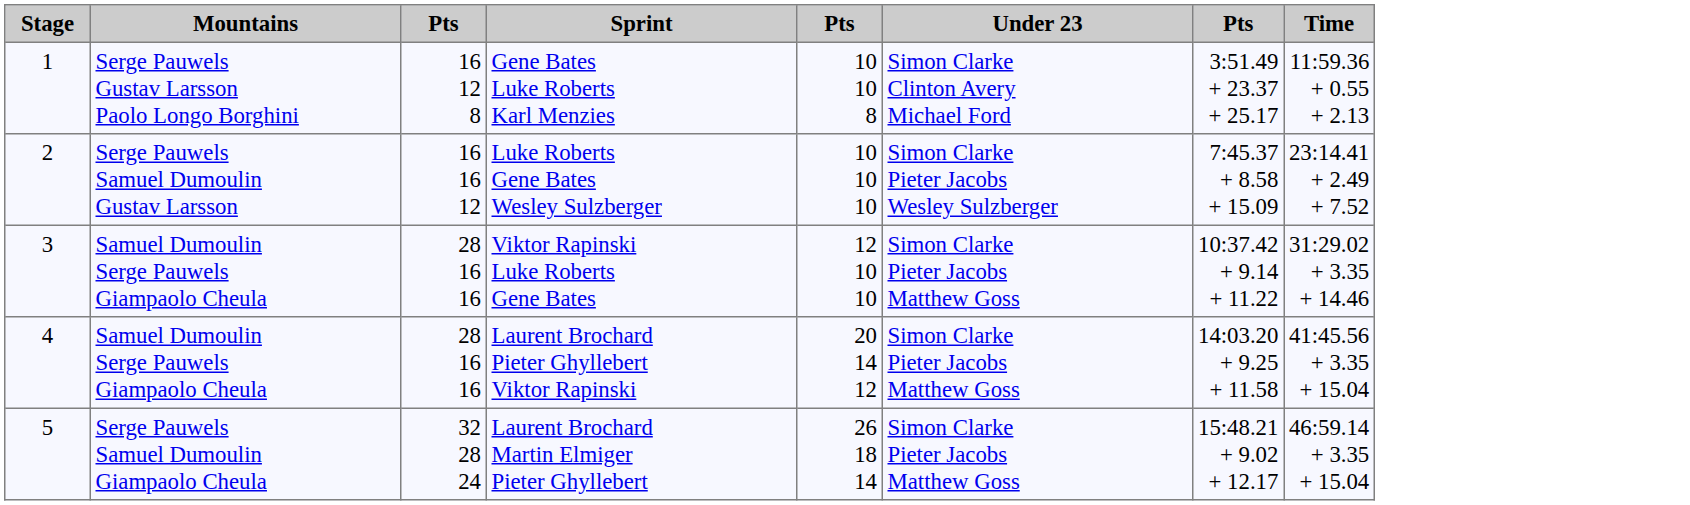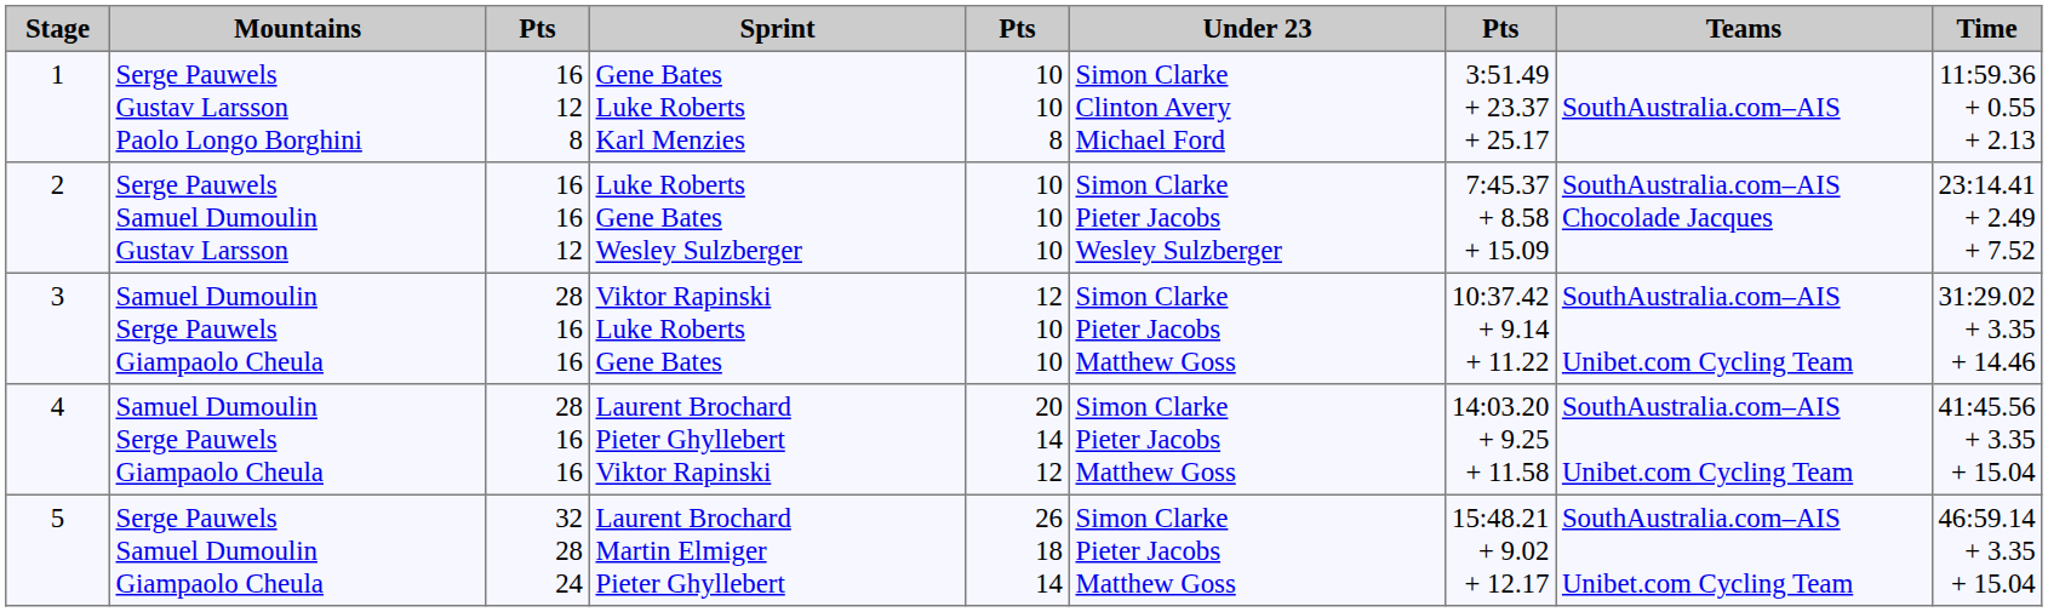 <table bgcolor="#f7f8ff" cellpadding="3" cellspacing="0" border="1" style="font-size: 95%; border: gray solid 1px; border-collapse: collapse;">
 <tr bgcolor="#CCCCCC">
 <td align="center" width="50"><strong>Stage</strong></td>
 <td align="center" width="200"><strong>Mountains</strong></td>
 <td align="center" width="50"><strong>Pts</strong></td>
 <td align="center" width="200"><strong>Sprint</strong></td>
 <td align="center" width="50"><strong>Pts</strong></td>
 <td align="center" width="200"><strong>Under 23</strong></td>
 <td align="center" width="50"><strong>Pts</strong></td>
+<td align="center" width="200"><strong>Teams</strong></td>
 <td align="center" width="50"><strong>Time</strong></td>
 </tr>
 <tr valign=top>
 <td align=center>1</td>
 <td> <a href='#'>Serge Pauwels</a><br>  <a href='#'>Gustav Larsson</a><br>  <a href='#'>Paolo Longo Borghini</a></td>
 <td align=right>16<br>12<br>8</td>
 <td> <a href='#'>Gene Bates</a><br>  <a href='#'>Luke Roberts</a><br>  <a href='#'>Karl Menzies</a></td>
 <td align=right>10<br>10<br>8</td>
 <td> <a href='#'>Simon Clarke</a><br>  <a href='#'>Clinton Avery</a><br>  <a href='#'>Michael Ford</a></td>
 <td align=right>3:51.49<br> + 23.37<br> + 25.17</td>
+<td><br> <a href='#'>SouthAustralia.com–AIS</a><br> </td>
 <td align=right>11:59.36<br> + 0.55<br> + 2.13</td>
 </tr>
 <tr valign=top>
 <td align=center>2</td>
 <td> <a href='#'>Serge Pauwels</a><br>  <a href='#'>Samuel Dumoulin</a><br>  <a href='#'>Gustav Larsson</a></td>
 <td align=right>16<br>16<br>12</td>
 <td> <a href='#'>Luke Roberts</a><br>  <a href='#'>Gene Bates</a><br>  <a href='#'>Wesley Sulzberger</a></td>
 <td align=right>10<br>10<br>10</td>
 <td> <a href='#'>Simon Clarke</a><br>  <a href='#'>Pieter Jacobs</a><br>  <a href='#'>Wesley Sulzberger</a></td>
 <td align=right>7:45.37<br> + 8.58<br> + 15.09</td>
+<td><a href='#'>SouthAustralia.com–AIS</a><br> <a href='#'>Chocolade Jacques</a><br> </td>
 <td align=right>23:14.41<br> + 2.49<br> + 7.52</td>
 </tr>
 <tr valign=top>
 <td align=center>3</td>
 <td> <a href='#'>Samuel Dumoulin</a><br>  <a href='#'>Serge Pauwels</a><br>  <a href='#'>Giampaolo Cheula</a></td>
 <td align=right>28<br>16<br>16</td>
 <td> <a href='#'>Viktor Rapinski</a><br>  <a href='#'>Luke Roberts</a><br>  <a href='#'>Gene Bates</a></td>
 <td align=right>12<br>10<br>10</td>
 <td> <a href='#'>Simon Clarke</a><br>  <a href='#'>Pieter Jacobs</a><br>  <a href='#'>Matthew Goss</a></td>
 <td align=right>10:37.42<br> + 9.14<br> + 11.22</td>
+<td><a href='#'>SouthAustralia.com–AIS</a><br> <br> <a href='#'>Unibet.com Cycling Team</a></td>
 <td align=right>31:29.02<br> + 3.35<br> + 14.46</td>
 </tr>
 <tr valign=top>
 <td align=center>4</td>
 <td> <a href='#'>Samuel Dumoulin</a><br>  <a href='#'>Serge Pauwels</a><br>  <a href='#'>Giampaolo Cheula</a></td>
 <td align=right>28<br>16<br>16</td>
 <td> <a href='#'>Laurent Brochard</a><br>  <a href='#'>Pieter Ghyllebert</a><br>  <a href='#'>Viktor Rapinski</a></td>
 <td align=right>20<br>14<br>12</td>
 <td> <a href='#'>Simon Clarke</a><br>  <a href='#'>Pieter Jacobs</a><br>  <a href='#'>Matthew Goss</a></td>
 <td align=right>14:03.20<br> + 9.25<br> + 11.58</td>
+<td><a href='#'>SouthAustralia.com–AIS</a><br> <br> <a href='#'>Unibet.com Cycling Team</a></td>
 <td align=right>41:45.56<br> + 3.35<br> + 15.04</td>
 </tr>
 <tr valign=top>
 <td align=center>5</td>
 <td> <a href='#'>Serge Pauwels</a><br>  <a href='#'>Samuel Dumoulin</a><br>  <a href='#'>Giampaolo Cheula</a></td>
 <td align=right>32<br>28<br>24</td>
 <td> <a href='#'>Laurent Brochard</a><br>  <a href='#'>Martin Elmiger</a><br>  <a href='#'>Pieter Ghyllebert</a><br></td>
 <td align=right>26<br>18<br>14</td>
 <td> <a href='#'>Simon Clarke</a><br>  <a href='#'>Pieter Jacobs</a><br>  <a href='#'>Matthew Goss</a></td>
 <td align=right>15:48.21<br> + 9.02<br> + 12.17</td>
+<td><a href='#'>SouthAustralia.com–AIS</a><br> <br> <a href='#'>Unibet.com Cycling Team</a></td>
 <td align=right>46:59.14<br> + 3.35<br> + 15.04</td>
 </tr>
 </table>
